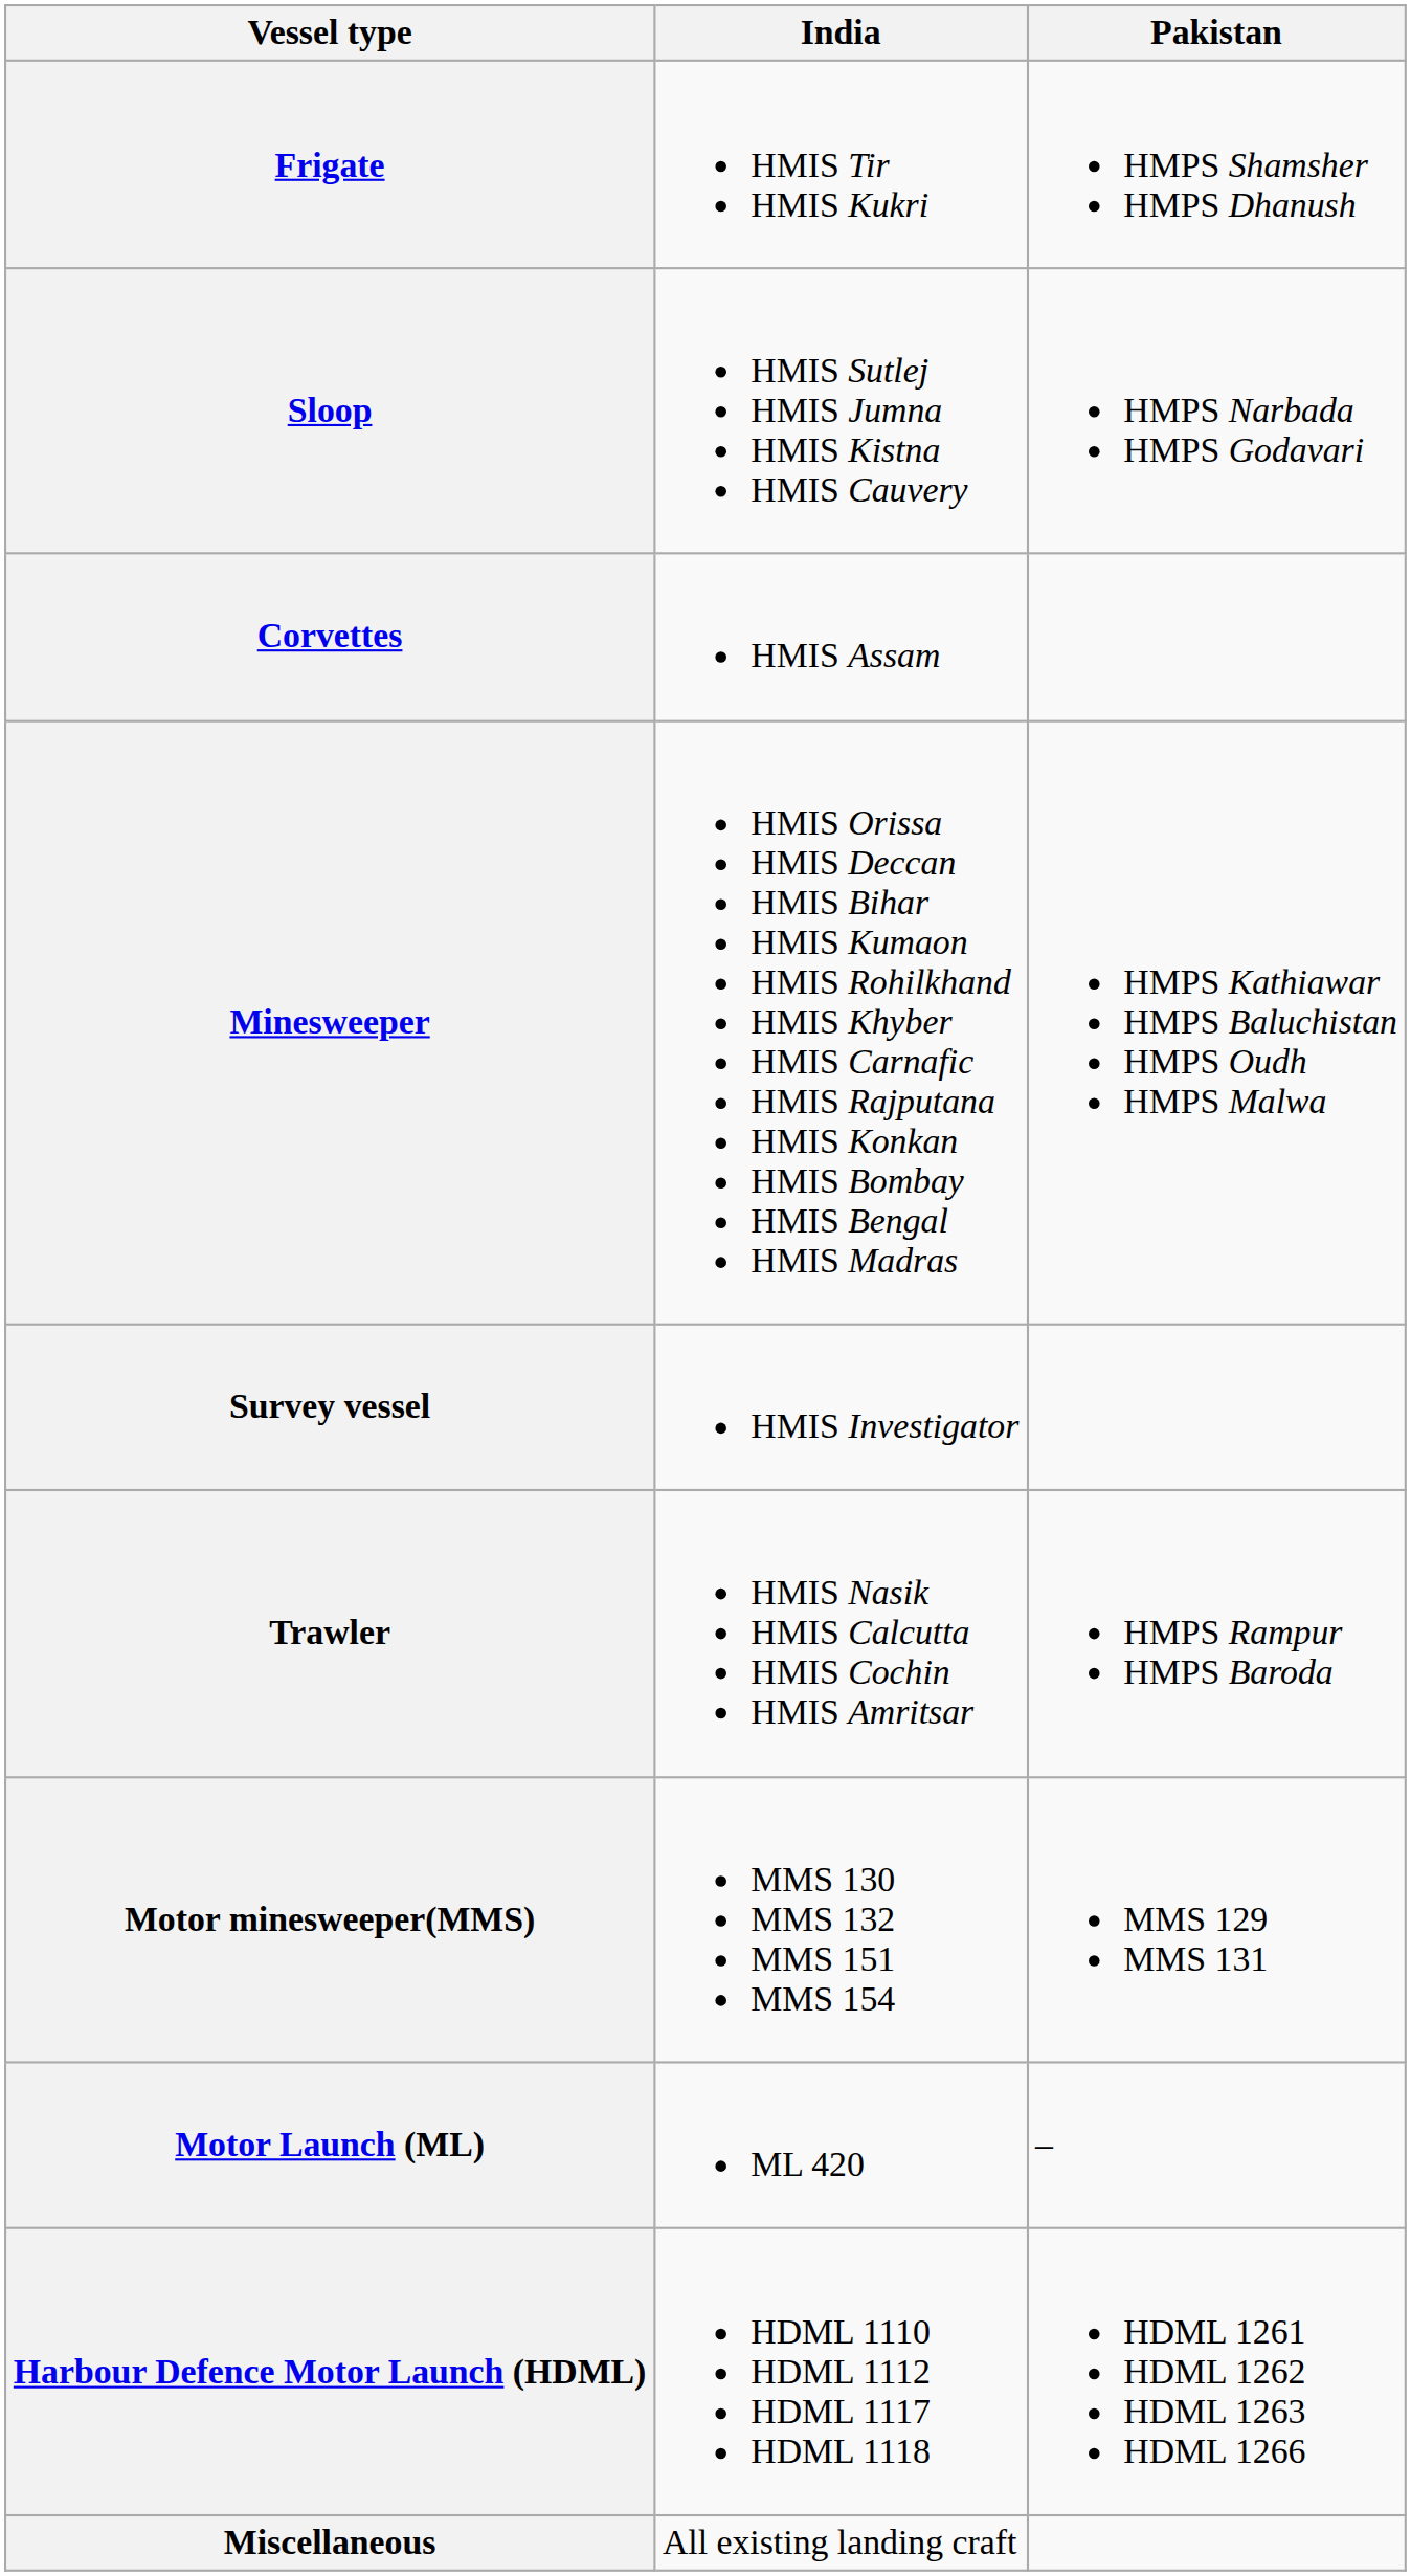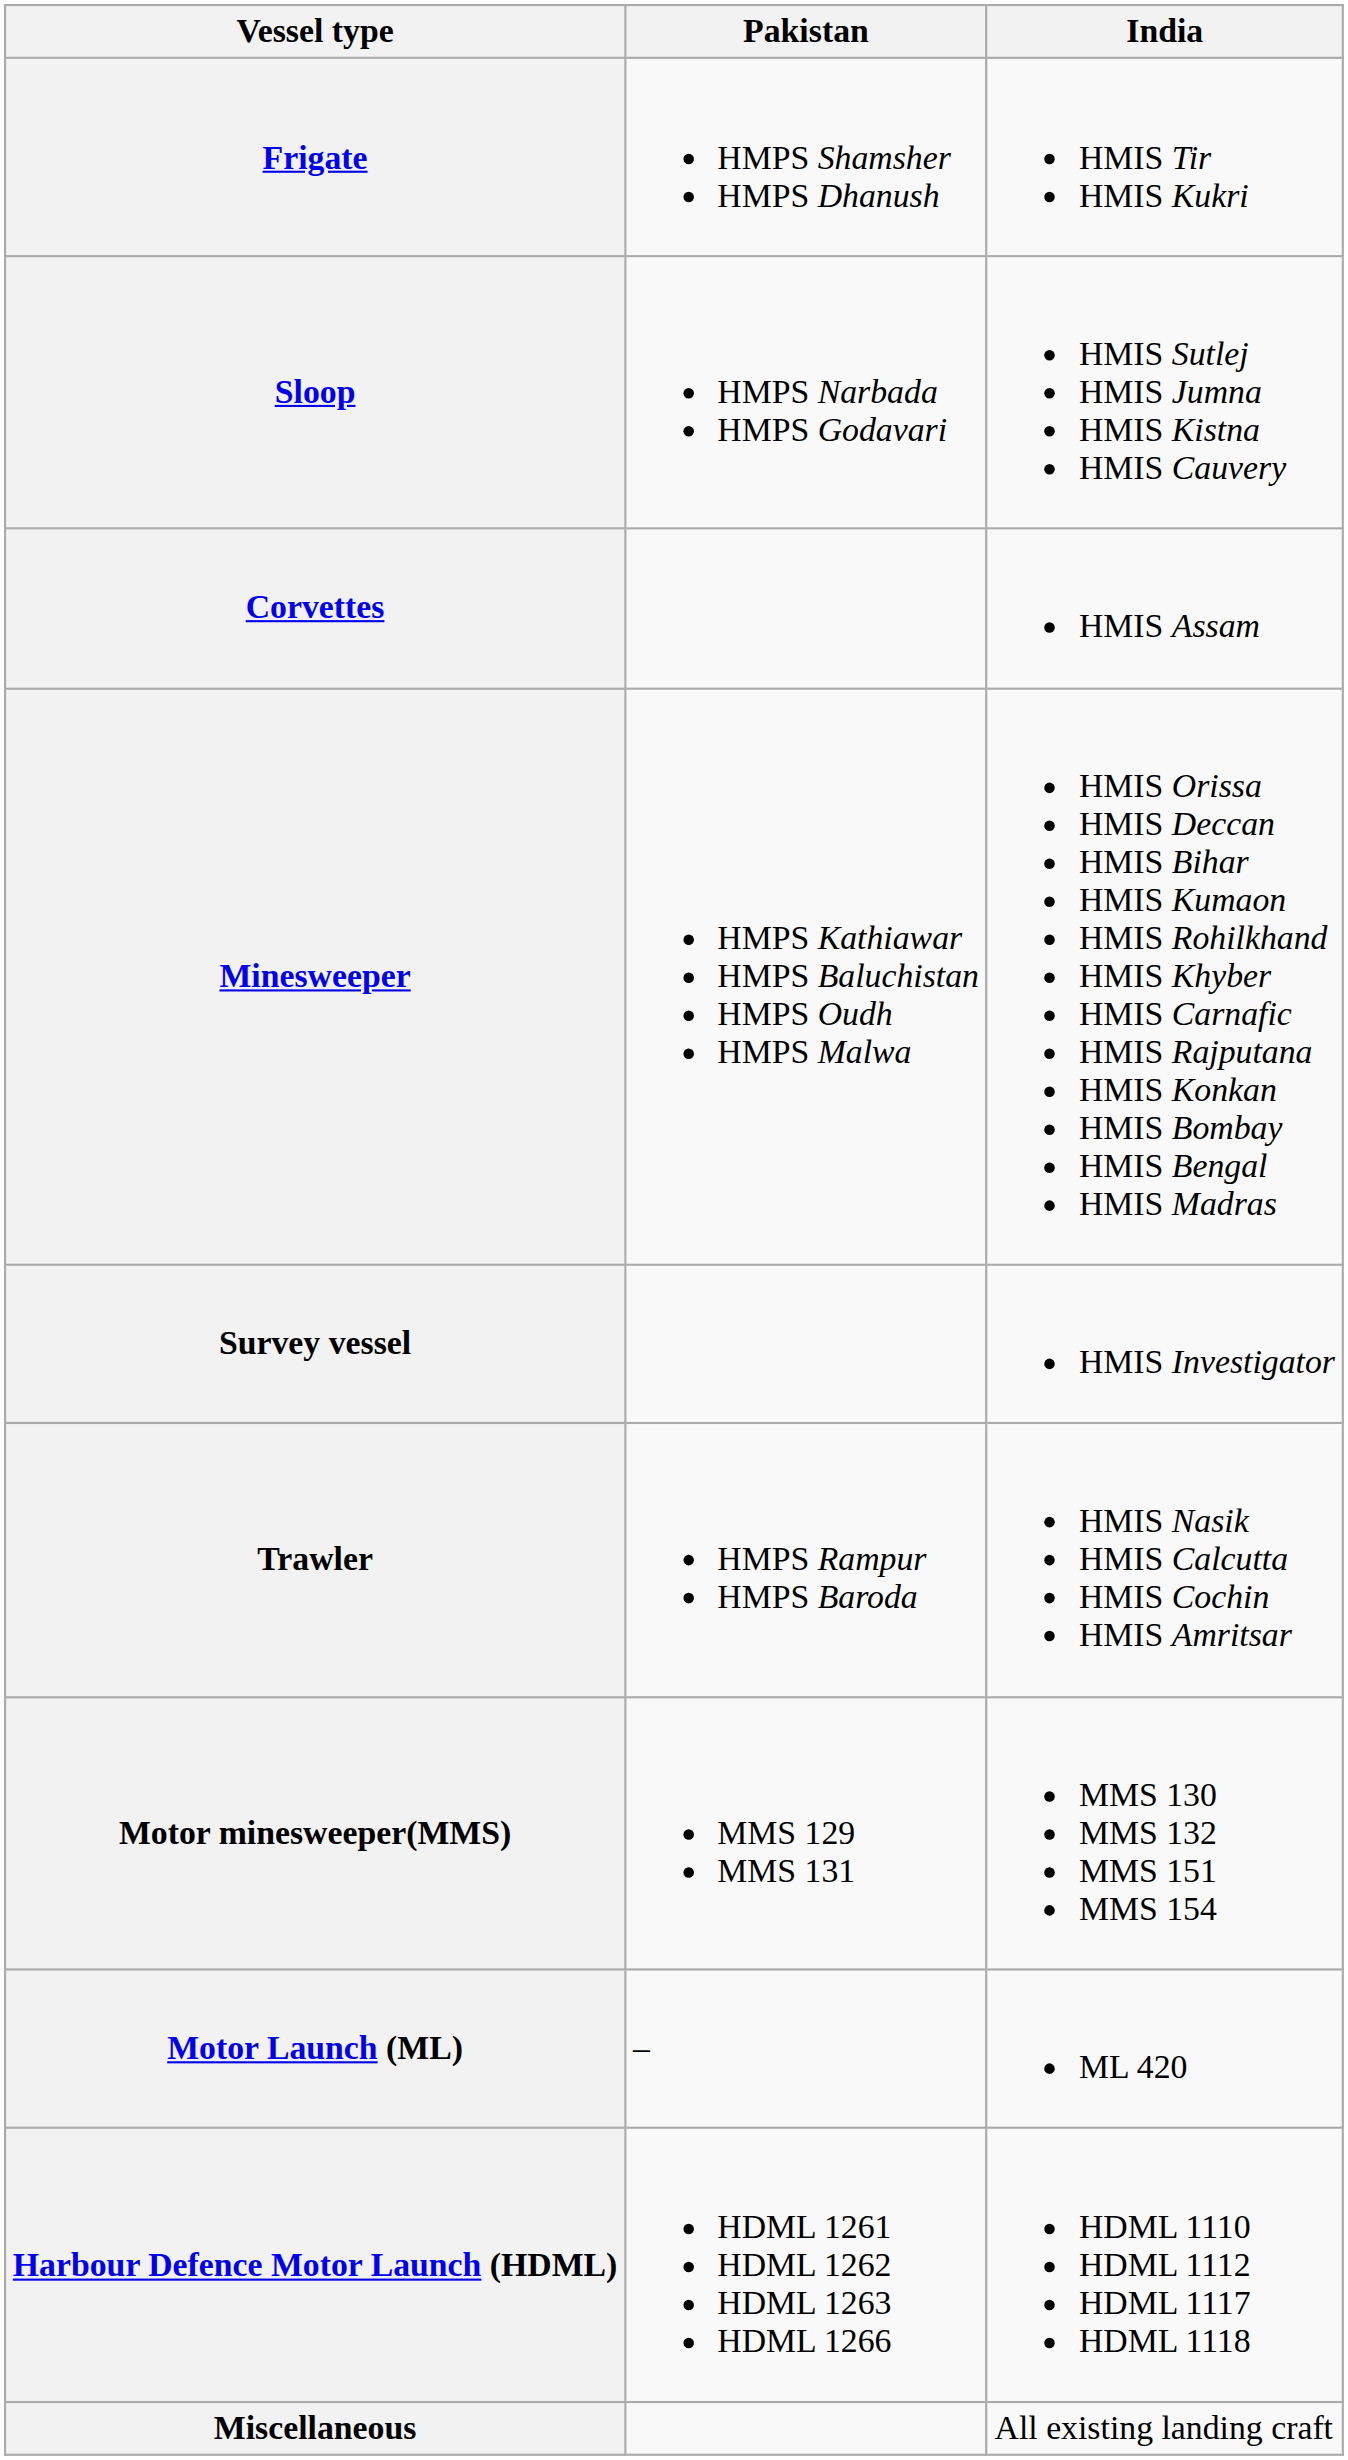 <table class="toccolours wikitable plainlinks" align="centre" style="padding:0; border: 1px solid darkgray">
 <tr>
 <th>Vessel type</th>
+<th>Pakistan</th>
 <th>India</th>
-<th>Pakistan</th>
 </tr>
 <tr>
 <th><a href='#'>Frigate</a></th>
+<td><br><ul><li>HMPS <em>Shamsher</em></li><li>HMPS <em>Dhanush</em></li></ul></td>
 <td><br><ul><li>HMIS <em>Tir</em></li><li>HMIS <em>Kukri</em></li></ul></td>
-<td><br><ul><li>HMPS <em>Shamsher</em></li><li>HMPS <em>Dhanush</em></li></ul></td>
 </tr>
 <tr>
 <th><a href='#'>Sloop</a></th>
+<td><br><ul><li>HMPS <em>Narbada</em></li><li>HMPS <em>Godavari</em></li></ul></td>
 <td><br><ul><li>HMIS <em>Sutlej</em></li><li>HMIS <em>Jumna</em></li><li>HMIS <em>Kistna</em></li><li>HMIS <em>Cauvery</em></li></ul></td>
-<td><br><ul><li>HMPS <em>Narbada</em></li><li>HMPS <em>Godavari</em></li></ul></td>
 </tr>
 <tr>
 <th><a href='#'>Corvettes</a></th>
+<td></td>
 <td><br><ul><li>HMIS <em>Assam</em></li></ul></td>
-<td></td>
 </tr>
 <tr>
 <th><a href='#'>Minesweeper</a></th>
+<td><br><ul><li>HMPS <em>Kathiawar</em></li><li>HMPS <em>Baluchistan</em></li><li>HMPS <em>Oudh</em></li><li>HMPS <em>Malwa</em></li></ul></td>
 <td><br><ul><li>HMIS <em>Orissa</em></li><li>HMIS <em>Deccan</em></li><li>HMIS <em>Bihar</em></li><li>HMIS <em>Kumaon</em></li><li>HMIS <em>Rohilkhand</em></li><li>HMIS <em>Khyber</em></li><li>HMIS <em>Carnafic</em></li><li>HMIS <em>Rajputana</em></li><li>HMIS <em>Konkan</em></li><li>HMIS <em>Bombay</em></li><li>HMIS <em>Bengal</em></li><li>HMIS <em>Madras</em></li></ul></td>
-<td><br><ul><li>HMPS <em>Kathiawar</em></li><li>HMPS <em>Baluchistan</em></li><li>HMPS <em>Oudh</em></li><li>HMPS <em>Malwa</em></li></ul></td>
 </tr>
 <tr>
 <th>Survey vessel</th>
+<td></td>
 <td><br><ul><li>HMIS <em>Investigator</em></li></ul></td>
-<td></td>
 </tr>
 <tr>
 <th>Trawler</th>
+<td><br><ul><li>HMPS <em>Rampur</em></li><li>HMPS <em>Baroda</em></li></ul></td>
 <td><br><ul><li>HMIS <em>Nasik</em></li><li>HMIS <em>Calcutta</em></li><li>HMIS <em>Cochin</em></li><li>HMIS <em>Amritsar</em></li></ul></td>
-<td><br><ul><li>HMPS <em>Rampur</em></li><li>HMPS <em>Baroda</em></li></ul></td>
 </tr>
 <tr>
 <th>Motor minesweeper(MMS)</th>
+<td><br><ul><li>MMS 129</li><li>MMS 131</li></ul></td>
 <td><br><ul><li>MMS 130</li><li>MMS 132</li><li>MMS 151</li><li>MMS 154</li></ul></td>
-<td><br><ul><li>MMS 129</li><li>MMS 131</li></ul></td>
 </tr>
 <tr>
 <th><a href='#'>Motor Launch</a> (ML)</th>
+<td>–</td>
 <td><br><ul><li>ML 420</li></ul></td>
-<td>–</td>
 </tr>
 <tr>
 <th><a href='#'>Harbour Defence Motor Launch</a> (HDML)</th>
+<td><br><ul><li>HDML 1261</li><li>HDML 1262</li><li>HDML 1263</li><li>HDML 1266</li></ul></td>
 <td><br><ul><li>HDML 1110</li><li>HDML 1112</li><li>HDML 1117</li><li>HDML 1118</li></ul></td>
-<td><br><ul><li>HDML 1261</li><li>HDML 1262</li><li>HDML 1263</li><li>HDML 1266</li></ul></td>
 </tr>
 <tr>
 <th>Miscellaneous</th>
+<td></td>
 <td>All existing landing craft</td>
-<td></td>
 </tr>
 </table>
